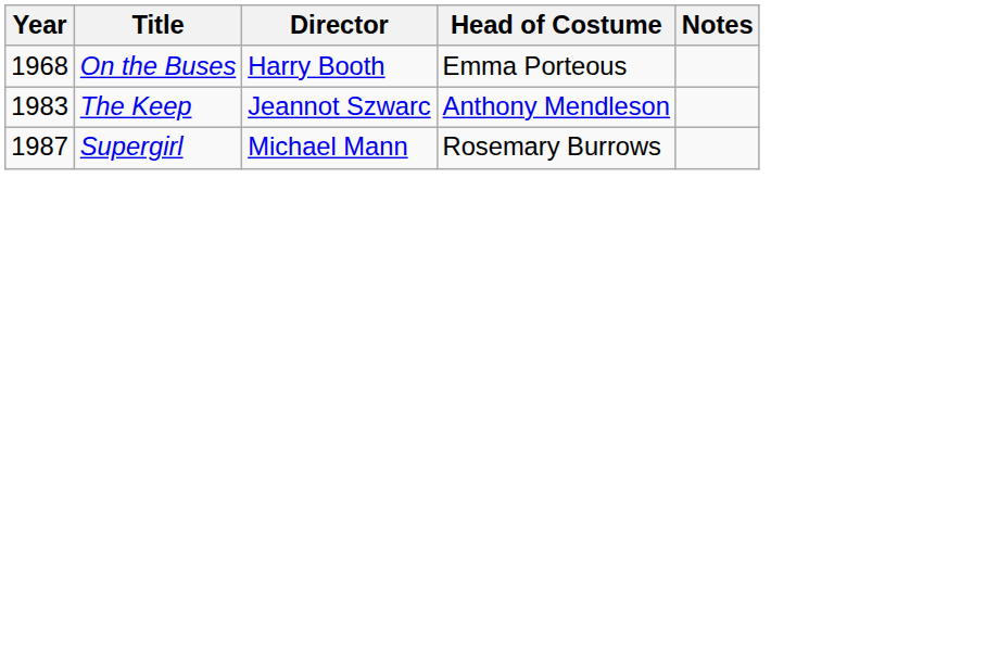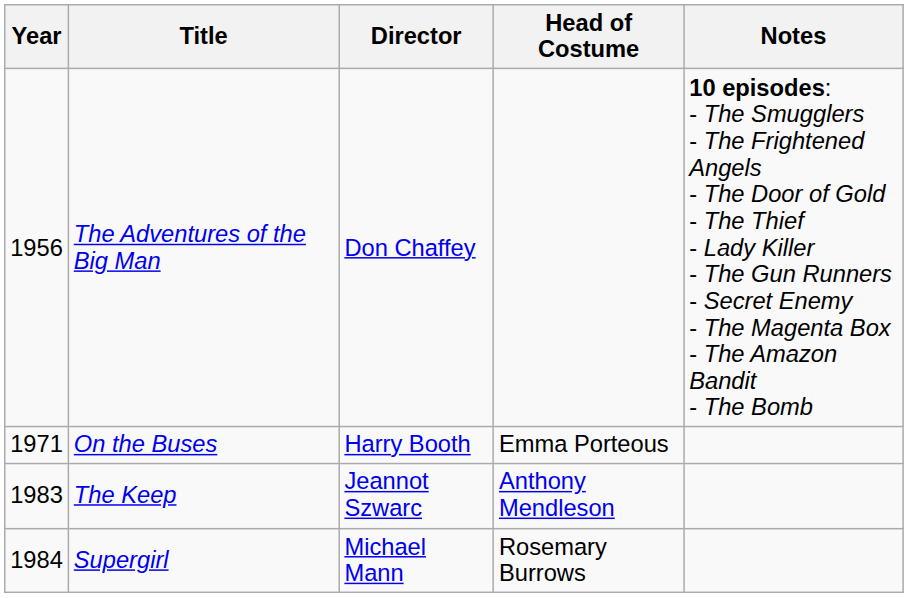 <table class="wikitable sortable">
 <tr>
 <th>Year</th>
 <th>Title</th>
 <th>Director</th>
 <th>Head of Costume</th>
 <th class="unsortable">Notes</th>
 </tr>
 <tr>
-<td>1968</td>
+<td>1956</td>
+<td><em><a href='#'>The Adventures of the Big Man</a></em></td>
+<td><a href='#'>Don Chaffey</a></td>
+<td></td>
+<td><strong>10 episodes</strong>:<br>- <em>The Smugglers</em><br>- <em>The Frightened Angels</em><br>- <em>The Door of Gold</em><br>- <em>The Thief</em><br>- <em>Lady Killer</em><br>- <em>The Gun Runners</em><br>- <em>Secret Enemy</em><br>- <em>The Magenta Box</em><br>- <em>The Amazon Bandit</em><br>- <em>The Bomb</em></td>
+</tr>
+<tr>
+<td>1971</td>
 <td><em><a href='#'>On the Buses</a></em></td>
 <td><a href='#'>Harry Booth</a></td>
 <td>Emma Porteous</td>
 <td></td>
 </tr>
 <tr>
 <td>1983</td>
 <td><em><a href='#'>The Keep</a></em></td>
 <td><a href='#'>Jeannot Szwarc</a></td>
 <td><a href='#'>Anthony Mendleson</a></td>
 <td></td>
 </tr>
 <tr>
-<td>1987</td>
+<td>1984</td>
 <td><em><a href='#'>Supergirl</a></em></td>
 <td><a href='#'>Michael Mann</a></td>
 <td>Rosemary Burrows</td>
 <td></td>
 </tr>
 </table>
